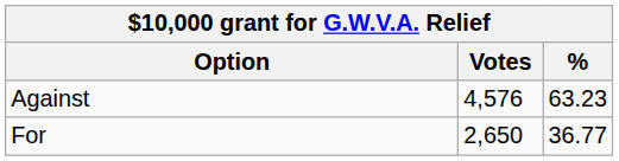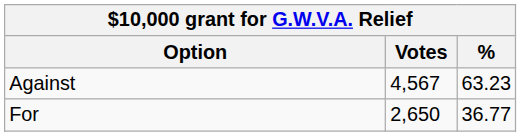 <table class="wikitable">
 <tr>
 <th colspan="3">$10,000 grant for <a href='#'>G.W.V.A.</a> Relief</th>
 </tr>
 <tr>
 <th style="width: 300px">Option</th>
 <th style="width: 50px">Votes</th>
 <th style="width: 40px">%</th>
 </tr>
 <tr>
 <td>Against</td>
-<td>4,576</td>
+<td>4,567</td>
 <td>63.23</td>
 </tr>
 <tr>
 <td>For</td>
 <td>2,650</td>
 <td>36.77</td>
 </tr>
 </table>
